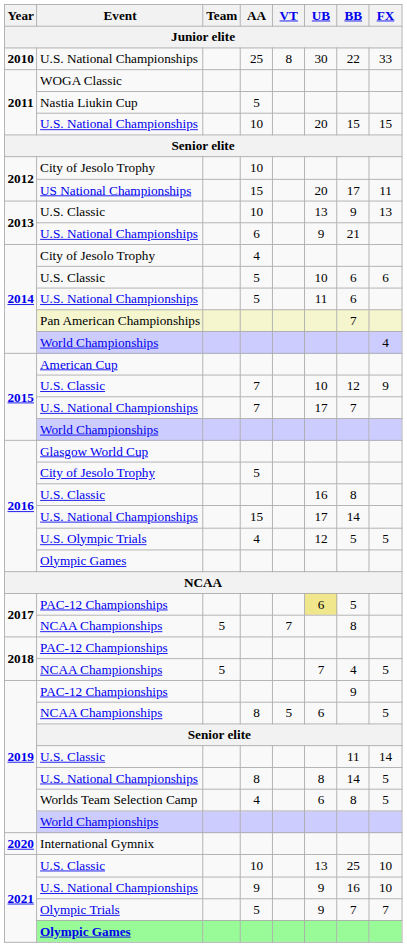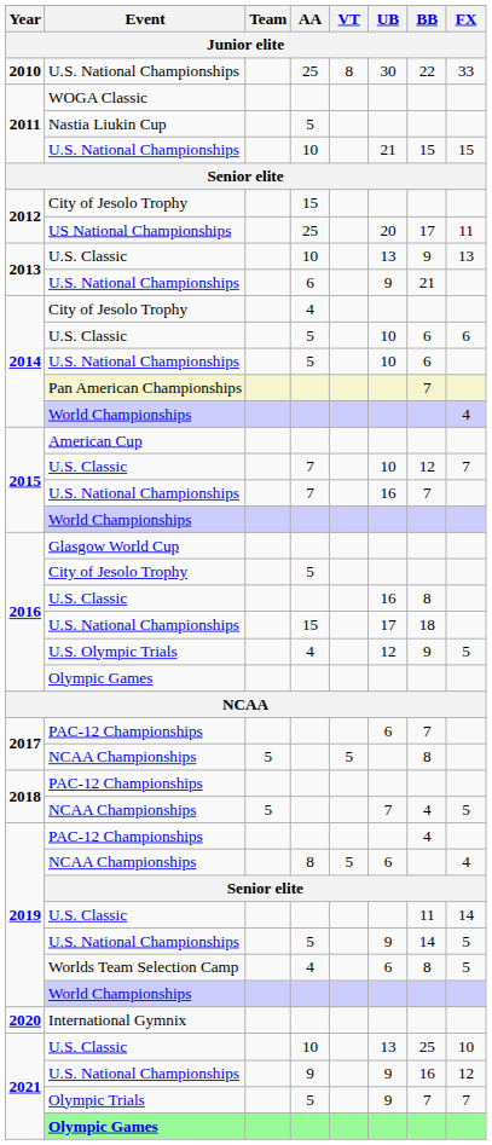 <table class="wikitable" style="text-align:center; font-size: 95%;">
 <tr>
 <th align=center>Year</th>
 <th align=center>Event</th>
 <th style="width:30px;">Team</th>
 <th style="width:30px;">AA</th>
 <th style="width:30px;"><a href='#'>VT</a></th>
 <th style="width:30px;"><a href='#'>UB</a></th>
 <th style="width:30px;"><a href='#'>BB</a></th>
 <th style="width:30px;"><a href='#'>FX</a></th>
 </tr>
 <tr>
 <th colspan="8"><strong>Junior elite</strong></th>
 </tr>
 <tr>
 <td><strong>2010</strong></td>
 <td align=left>U.S. National Championships</td>
 <td></td>
 <td>25</td>
 <td>8</td>
 <td>30</td>
 <td>22</td>
 <td>33</td>
 </tr>
 <tr>
 <td rowspan="3"><strong>2011</strong></td>
 <td align=left>WOGA Classic</td>
 <td></td>
 <td></td>
 <td></td>
 <td></td>
 <td></td>
 <td></td>
 </tr>
 <tr>
 <td align=left>Nastia Liukin Cup</td>
 <td></td>
 <td>5</td>
 <td></td>
 <td></td>
 <td></td>
 <td></td>
 </tr>
 <tr>
 <td align=left><a href='#'>U.S. National Championships</a></td>
 <td></td>
 <td>10</td>
 <td></td>
-<td>20</td>
+<td>21</td>
 <td>15</td>
 <td>15</td>
 </tr>
 <tr>
 <th colspan="8"><strong>Senior elite</strong></th>
 </tr>
 <tr>
 <td rowspan="2"><strong>2012</strong></td>
 <td align=left>City of Jesolo Trophy</td>
 <td></td>
-<td>10</td>
+<td>15</td>
 <td></td>
 <td></td>
 <td></td>
 <td></td>
 </tr>
 <tr>
 <td align=left><a href='#'>US National Championships</a></td>
 <td></td>
-<td>15</td>
+<td>25</td>
 <td></td>
 <td>20</td>
 <td>17</td>
 <td>11</td>
 </tr>
 <tr>
 <td rowspan="2"><strong>2013</strong></td>
 <td align=left>U.S. Classic</td>
 <td></td>
 <td>10</td>
 <td></td>
 <td>13</td>
 <td>9</td>
 <td>13</td>
 </tr>
 <tr>
 <td align=left><a href='#'>U.S. National Championships</a></td>
 <td></td>
 <td>6</td>
 <td></td>
 <td>9</td>
 <td>21</td>
 <td></td>
 </tr>
 <tr>
 <td rowspan="5"><strong><a href='#'>2014</a></strong></td>
 <td align=left>City of Jesolo Trophy</td>
 <td></td>
 <td>4</td>
 <td></td>
 <td></td>
 <td></td>
 <td></td>
 </tr>
 <tr>
 <td align=left>U.S. Classic</td>
 <td></td>
 <td>5</td>
 <td></td>
 <td>10</td>
 <td>6</td>
 <td>6</td>
 </tr>
 <tr>
 <td align=left><a href='#'>U.S. National Championships</a></td>
 <td></td>
 <td>5</td>
 <td></td>
-<td>11</td>
+<td>10</td>
 <td>6</td>
 <td></td>
 </tr>
 <tr style="background:#f5f6ce;">
 <td align=left>Pan American Championships</td>
 <td></td>
 <td></td>
 <td></td>
 <td></td>
 <td>7</td>
 <td></td>
 </tr>
 <tr style="background:#ccf;">
 <td align=left><a href='#'>World Championships</a></td>
 <td></td>
 <td></td>
 <td></td>
 <td></td>
 <td></td>
 <td>4</td>
 </tr>
 <tr>
 <td rowspan="4"><strong><a href='#'>2015</a></strong></td>
 <td align=left><a href='#'>American Cup</a></td>
 <td></td>
 <td></td>
 <td></td>
 <td></td>
 <td></td>
 <td></td>
 </tr>
 <tr>
 <td align=left><a href='#'>U.S. Classic</a></td>
 <td></td>
 <td>7</td>
 <td></td>
 <td>10</td>
 <td>12</td>
-<td>9</td>
+<td>7</td>
 </tr>
 <tr>
 <td align=left><a href='#'>U.S. National Championships</a></td>
 <td></td>
 <td>7</td>
 <td></td>
-<td>17</td>
+<td>16</td>
 <td>7</td>
 <td></td>
 </tr>
 <tr style="background:#ccf;">
 <td align=left><a href='#'>World Championships</a></td>
 <td></td>
 <td></td>
 <td></td>
 <td></td>
 <td></td>
 <td></td>
 </tr>
 <tr>
 <td rowspan="6"><strong><a href='#'>2016</a></strong></td>
 <td align=left><a href='#'>Glasgow World Cup</a></td>
 <td></td>
 <td></td>
 <td></td>
 <td></td>
 <td></td>
 <td></td>
 </tr>
 <tr>
 <td align=left><a href='#'>City of Jesolo Trophy</a></td>
 <td></td>
 <td>5</td>
 <td></td>
 <td></td>
 <td></td>
 <td></td>
 </tr>
 <tr>
 <td align=left><a href='#'>U.S. Classic</a></td>
 <td></td>
 <td></td>
 <td></td>
 <td>16</td>
 <td>8</td>
 <td></td>
 </tr>
 <tr>
 <td align=left><a href='#'>U.S. National Championships</a></td>
 <td></td>
 <td>15</td>
 <td></td>
 <td>17</td>
-<td>14</td>
+<td>18</td>
 <td></td>
 </tr>
 <tr>
 <td align=left><a href='#'>U.S. Olympic Trials</a></td>
 <td></td>
 <td>4</td>
 <td></td>
 <td>12</td>
-<td>5</td>
+<td>9</td>
 <td>5</td>
 </tr>
 <tr>
 <td align=left><a href='#'>Olympic Games</a></td>
 <td></td>
 <td></td>
 <td></td>
 <td></td>
 <td></td>
 <td></td>
 </tr>
 <tr>
 <th colspan="8"><strong>NCAA</strong></th>
 </tr>
 <tr>
 <td rowspan="2"><strong>2017</strong></td>
 <td align=left><a href='#'>PAC-12 Championships</a></td>
 <td></td>
 <td></td>
 <td></td>
-<td style="background: khaki;">6</td>
-<td>5</td>
+<td>6</td>
+<td>7</td>
 <td></td>
 </tr>
 <tr>
 <td align=left><a href='#'>NCAA Championships</a></td>
 <td>5</td>
 <td></td>
-<td>7</td>
+<td>5</td>
 <td></td>
 <td>8</td>
 <td></td>
 </tr>
 <tr>
 <td rowspan="2"><strong>2018</strong></td>
 <td align=left><a href='#'>PAC-12 Championships</a></td>
 <td></td>
 <td></td>
 <td></td>
 <td></td>
 <td></td>
 <td></td>
 </tr>
 <tr>
 <td align=left><a href='#'>NCAA Championships</a></td>
 <td>5</td>
 <td></td>
 <td></td>
 <td>7</td>
 <td>4</td>
 <td>5</td>
 </tr>
 <tr>
 <td rowspan="7"><strong><a href='#'>2019</a></strong></td>
 <td align=left><a href='#'>PAC-12 Championships</a></td>
 <td></td>
 <td></td>
 <td></td>
 <td></td>
-<td>9</td>
+<td>4</td>
 <td></td>
 </tr>
 <tr>
 <td align=left><a href='#'>NCAA Championships</a></td>
 <td></td>
 <td>8</td>
 <td>5</td>
 <td>6</td>
 <td></td>
-<td>5</td>
+<td>4</td>
 </tr>
 <tr>
 <th colspan="7"><strong>Senior elite</strong></th>
 </tr>
 <tr>
 <td align=left><a href='#'>U.S. Classic</a></td>
 <td></td>
 <td></td>
 <td></td>
 <td></td>
 <td>11</td>
 <td>14</td>
 </tr>
 <tr>
 <td align=left><a href='#'>U.S. National Championships</a></td>
 <td></td>
-<td>8</td>
+<td>5</td>
 <td></td>
-<td>8</td>
+<td>9</td>
 <td>14</td>
 <td>5</td>
 </tr>
 <tr>
 <td align=left>Worlds Team Selection Camp</td>
 <td></td>
 <td>4</td>
 <td></td>
 <td>6</td>
 <td>8</td>
 <td>5</td>
 </tr>
 <tr style="background:#ccf;">
 <td align=left><a href='#'>World Championships</a></td>
 <td></td>
 <td></td>
 <td></td>
 <td></td>
 <td></td>
 <td></td>
 </tr>
 <tr>
 <td><strong><a href='#'>2020</a></strong></td>
 <td align=left>International Gymnix</td>
 <td></td>
 <td></td>
 <td></td>
 <td></td>
 <td></td>
 <td></td>
 </tr>
 <tr>
 <td rowspan="4"><strong><a href='#'>2021</a></strong></td>
 <td align=left><a href='#'>U.S. Classic</a></td>
 <td></td>
 <td>10</td>
 <td></td>
 <td>13</td>
 <td>25</td>
 <td>10</td>
 </tr>
 <tr>
 <td align=left><a href='#'>U.S. National Championships</a></td>
 <td></td>
 <td>9</td>
 <td></td>
 <td>9</td>
 <td>16</td>
-<td>10</td>
+<td>12</td>
 </tr>
 <tr>
 <td align=left><a href='#'>Olympic Trials</a></td>
 <td></td>
 <td>5</td>
 <td></td>
 <td>9</td>
 <td>7</td>
 <td>7</td>
 </tr>
 <tr style="background:#98fb98;">
 <td align=left><strong><a href='#'>Olympic Games</a></strong></td>
 <td></td>
 <td></td>
 <td></td>
 <td></td>
 <td></td>
 <td></td>
 </tr>
 </table>
